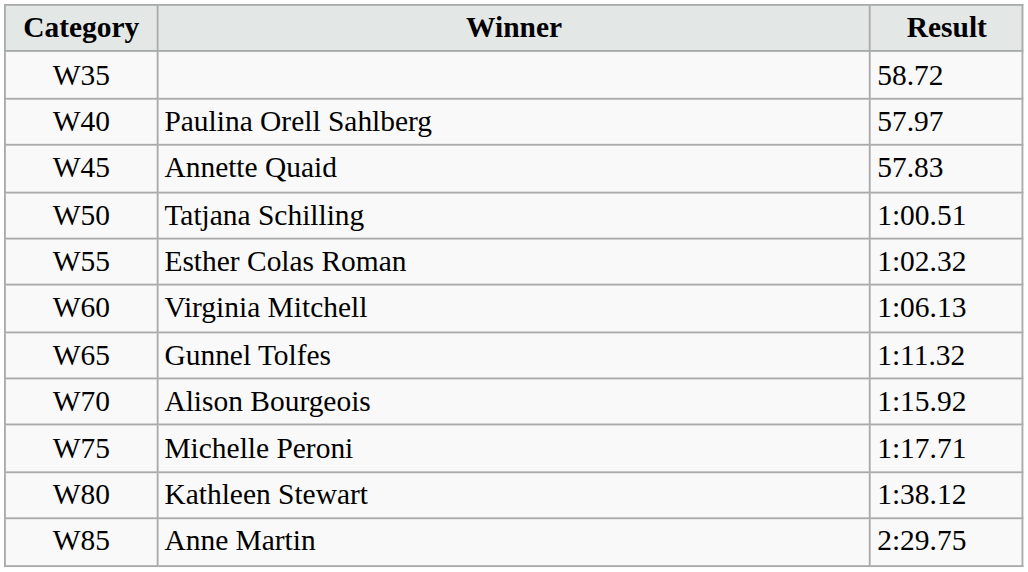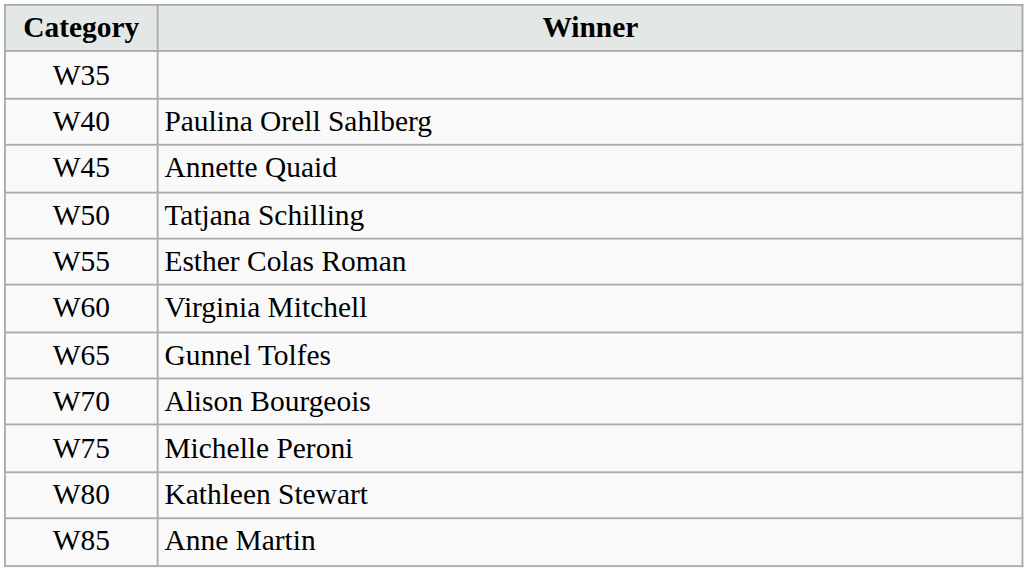 <table class="wikitable" width=35%>
 <tr>
 <td width=15% align="center" bgcolor=#E3E7E6><strong>Category</strong></td>
 <td align="center" bgcolor=#E3E7E6> <strong>Winner</strong></td>
-<td width=15% align="center" bgcolor=#E3E7E6><strong>Result</strong></td>
 </tr>
 <tr>
 <td align="center">W35</td>
 <td> </td>
-<td>58.72</td>
 </tr>
 <tr>
 <td align="center">W40</td>
 <td> Paulina Orell Sahlberg</td>
-<td>57.97</td>
 </tr>
 <tr>
 <td align="center">W45</td>
 <td> Annette Quaid</td>
-<td>57.83</td>
 </tr>
 <tr>
 <td align="center">W50</td>
 <td> Tatjana Schilling</td>
-<td>1:00.51</td>
 </tr>
 <tr>
 <td align="center">W55</td>
 <td> Esther Colas Roman</td>
-<td>1:02.32</td>
 </tr>
 <tr>
 <td align="center">W60</td>
 <td> Virginia Mitchell</td>
-<td>1:06.13</td>
 </tr>
 <tr>
 <td align="center">W65</td>
 <td> Gunnel Tolfes</td>
-<td>1:11.32</td>
 </tr>
 <tr>
 <td align="center">W70</td>
 <td> Alison Bourgeois</td>
-<td>1:15.92</td>
 </tr>
 <tr>
 <td align="center">W75</td>
 <td> Michelle Peroni</td>
-<td>1:17.71</td>
 </tr>
 <tr>
 <td align="center">W80</td>
 <td> Kathleen Stewart</td>
-<td>1:38.12</td>
 </tr>
 <tr>
 <td align="center">W85</td>
 <td> Anne Martin</td>
-<td>2:29.75</td>
 </tr>
 </table>
